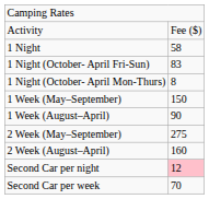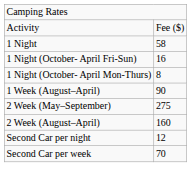 <table class="wikitable">
 <tr>
 <td colspan="2" rowspan="1">Camping Rates</td>
 </tr>
 <tr>
 <td>Activity</td>
 <td>Fee ($)</td>
 </tr>
 <tr>
 <td>1 Night</td>
 <td>58</td>
 </tr>
 <tr>
 <td>1 Night (October- April Fri-Sun)</td>
-<td>83</td>
+<td>16</td>
 </tr>
 <tr>
 <td>1 Night (October- April Mon-Thurs)</td>
 <td>8</td>
-</tr>
-<tr>
-<td>1 Week (May–September)</td>
-<td>150</td>
 </tr>
 <tr>
 <td>1 Week (August–April)</td>
 <td>90</td>
 </tr>
 <tr>
 <td>2 Week (May–September)</td>
 <td>275</td>
 </tr>
 <tr>
 <td>2 Week (August–April)</td>
 <td>160</td>
 </tr>
 <tr>
 <td>Second Car per night</td>
-<td style="background: pink;">12</td>
+<td>12</td>
 </tr>
 <tr>
 <td>Second Car per week</td>
 <td>70</td>
 </tr>
 </table>
